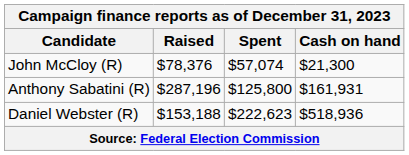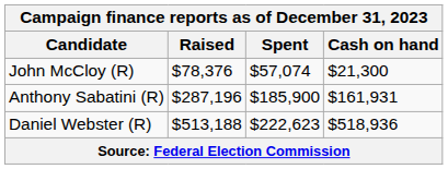 <table class="wikitable sortable">
 <tr>
 <th colspan=4>Campaign finance reports as of December 31, 2023</th>
 </tr>
 <tr style="text-align:center;">
 <th>Candidate</th>
 <th>Raised</th>
 <th>Spent</th>
 <th>Cash on hand</th>
 </tr>
 <tr>
 <td>John McCloy (R)</td>
 <td>$78,376</td>
 <td>$57,074</td>
 <td>$21,300</td>
 </tr>
 <tr>
 <td>Anthony Sabatini (R)</td>
 <td>$287,196</td>
-<td>$125,800</td>
+<td>$185,900</td>
 <td>$161,931</td>
 </tr>
 <tr>
 <td>Daniel Webster (R)</td>
-<td>$153,188</td>
+<td>$513,188</td>
 <td>$222,623</td>
 <td>$518,936</td>
 </tr>
 <tr>
 <th colspan="4"><small>Source: <a href='#'>Federal Election Commission</a></small></th>
 </tr>
 </table>
